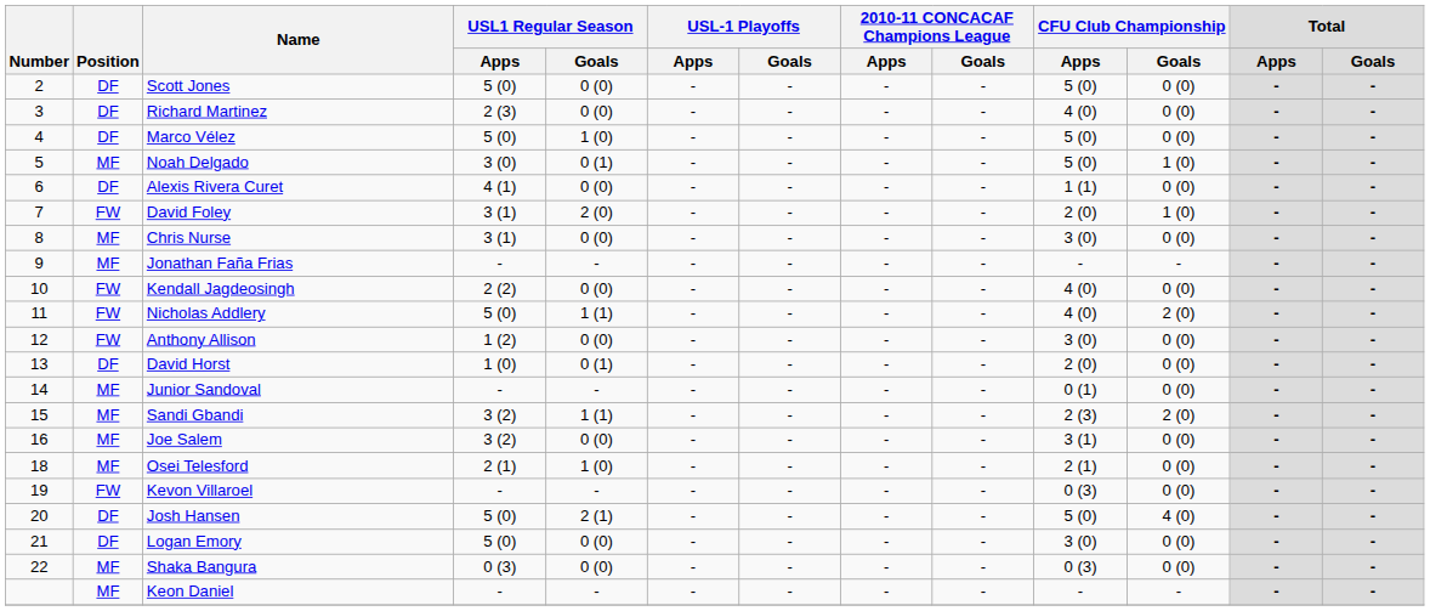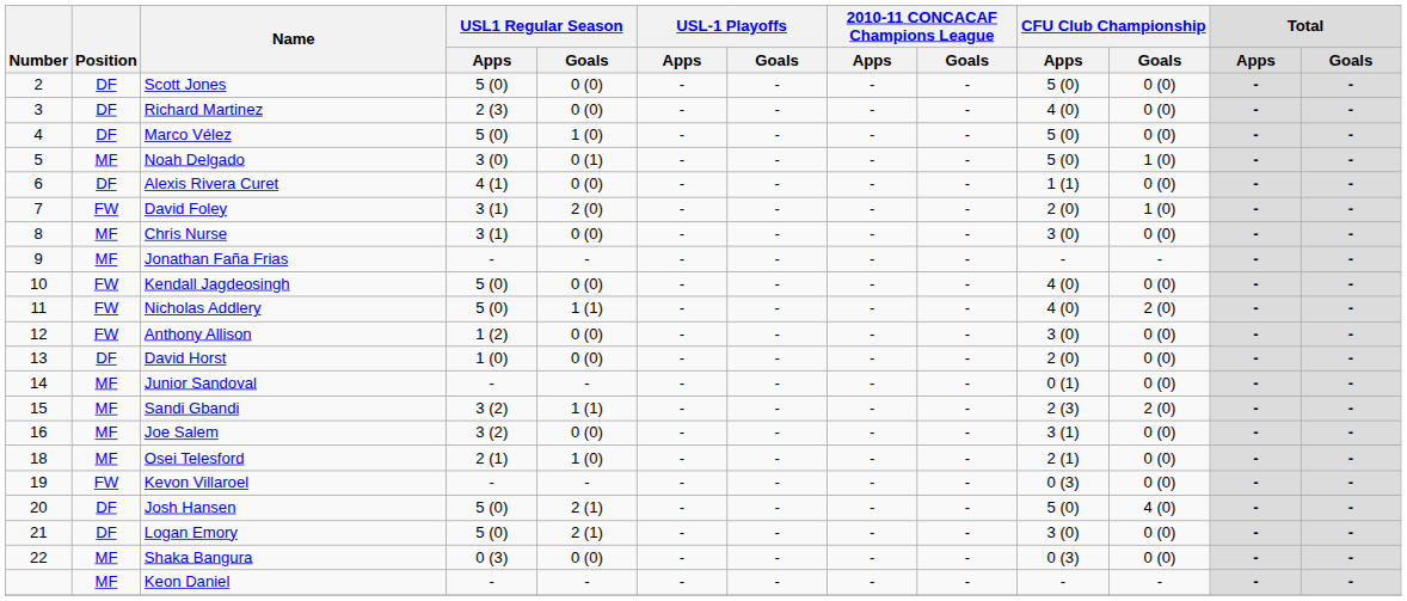 <table class="wikitable" style="text-align:center" width=90%>
 <tr>
 <th rowspan="2" valign="bottom">Number</th>
 <th rowspan="2" valign="bottom">Position</th>
 <th rowspan="2" width=25%>Name</th>
 <th colspan="2" width=15%><a href='#'>USL1 Regular Season</a></th>
 <th colspan="2" width=15%><a href='#'>USL-1 Playoffs</a></th>
 <th colspan="2" width=15%><a href='#'>2010-11 CONCACAF Champions League</a></th>
 <th colspan="2" width=15%><a href='#'>CFU Club Championship</a></th>
 <th colspan="2" width=15% style="background: #DCDCDC">Total</th>
 </tr>
 <tr>
 <th>Apps</th>
 <th>Goals</th>
 <th>Apps</th>
 <th>Goals</th>
 <th>Apps</th>
 <th>Goals</th>
 <th>Apps</th>
 <th>Goals</th>
 <th style="background: #DCDCDC">Apps</th>
 <th style="background: #DCDCDC">Goals</th>
 </tr>
 <tr>
 <td align="center">2</td>
 <td align="center"><a href='#'>DF</a></td>
 <td align=left> <a href='#'>Scott Jones</a></td>
 <td>5 (0)</td>
 <td>0 (0)</td>
 <td>-</td>
 <td>-</td>
 <td>-</td>
 <td>-</td>
 <td>5 (0)</td>
 <td>0 (0)</td>
 <td style="background: #DCDCDC"><strong>-</strong></td>
 <td style="background: #DCDCDC"><strong>-</strong></td>
 </tr>
 <tr>
 <td align="center">3</td>
 <td align="center"><a href='#'>DF</a></td>
 <td align=left> <a href='#'>Richard Martinez</a></td>
 <td>2 (3)</td>
 <td>0 (0)</td>
 <td>-</td>
 <td>-</td>
 <td>-</td>
 <td>-</td>
 <td>4 (0)</td>
 <td>0 (0)</td>
 <td style="background: #DCDCDC"><strong>-</strong></td>
 <td style="background: #DCDCDC"><strong>-</strong></td>
 </tr>
 <tr>
 <td align="center">4</td>
 <td align="center"><a href='#'>DF</a></td>
 <td align=left> <a href='#'>Marco Vélez</a></td>
 <td>5 (0)</td>
 <td>1 (0)</td>
 <td>-</td>
 <td>-</td>
 <td>-</td>
 <td>-</td>
 <td>5 (0)</td>
 <td>0 (0)</td>
 <td style="background: #DCDCDC"><strong>-</strong></td>
 <td style="background: #DCDCDC"><strong>-</strong></td>
 </tr>
 <tr>
 <td align="center">5</td>
 <td align="center"><a href='#'>MF</a></td>
 <td align=left> <a href='#'>Noah Delgado</a></td>
 <td>3 (0)</td>
 <td>0 (1)</td>
 <td>-</td>
 <td>-</td>
 <td>-</td>
 <td>-</td>
 <td>5 (0)</td>
 <td>1 (0)</td>
 <td style="background: #DCDCDC"><strong>-</strong></td>
 <td style="background: #DCDCDC"><strong>-</strong></td>
 </tr>
 <tr>
 <td align="center">6</td>
 <td align="center"><a href='#'>DF</a></td>
 <td align=left> <a href='#'>Alexis Rivera Curet</a></td>
 <td>4 (1)</td>
 <td>0 (0)</td>
 <td>-</td>
 <td>-</td>
 <td>-</td>
 <td>-</td>
 <td>1 (1)</td>
 <td>0 (0)</td>
 <td style="background: #DCDCDC"><strong>-</strong></td>
 <td style="background: #DCDCDC"><strong>-</strong></td>
 </tr>
 <tr>
 <td align="center">7</td>
 <td align="center"><a href='#'>FW</a></td>
 <td align=left> <a href='#'>David Foley</a></td>
 <td>3 (1)</td>
 <td>2 (0)</td>
 <td>-</td>
 <td>-</td>
 <td>-</td>
 <td>-</td>
 <td>2 (0)</td>
 <td>1 (0)</td>
 <td style="background: #DCDCDC"><strong>-</strong></td>
 <td style="background: #DCDCDC"><strong>-</strong></td>
 </tr>
 <tr>
 <td align="center">8</td>
 <td align="center"><a href='#'>MF</a></td>
 <td align=left> <a href='#'>Chris Nurse</a></td>
 <td>3 (1)</td>
 <td>0 (0)</td>
 <td>-</td>
 <td>-</td>
 <td>-</td>
 <td>-</td>
 <td>3 (0)</td>
 <td>0 (0)</td>
 <td style="background: #DCDCDC"><strong>-</strong></td>
 <td style="background: #DCDCDC"><strong>-</strong></td>
 </tr>
 <tr>
 <td align="center">9</td>
 <td align="center"><a href='#'>MF</a></td>
 <td align=left> <a href='#'>Jonathan Faña Frias</a></td>
 <td>-</td>
 <td>-</td>
 <td>-</td>
 <td>-</td>
 <td>-</td>
 <td>-</td>
 <td>-</td>
 <td>-</td>
 <td style="background: #DCDCDC"><strong>-</strong></td>
 <td style="background: #DCDCDC"><strong>-</strong></td>
 </tr>
 <tr>
 <td align="center">10</td>
 <td align="center"><a href='#'>FW</a></td>
 <td align=left> <a href='#'>Kendall Jagdeosingh</a></td>
-<td>2 (2)</td>
+<td>5 (0)</td>
 <td>0 (0)</td>
 <td>-</td>
 <td>-</td>
 <td>-</td>
 <td>-</td>
 <td>4 (0)</td>
 <td>0 (0)</td>
 <td style="background: #DCDCDC"><strong>-</strong></td>
 <td style="background: #DCDCDC"><strong>-</strong></td>
 </tr>
 <tr>
 <td align="center">11</td>
 <td align="center"><a href='#'>FW</a></td>
 <td align=left> <a href='#'>Nicholas Addlery</a></td>
 <td>5 (0)</td>
 <td>1 (1)</td>
 <td>-</td>
 <td>-</td>
 <td>-</td>
 <td>-</td>
 <td>4 (0)</td>
 <td>2 (0)</td>
 <td style="background: #DCDCDC"><strong>-</strong></td>
 <td style="background: #DCDCDC"><strong>-</strong></td>
 </tr>
 <tr>
 <td align="center">12</td>
 <td align="center"><a href='#'>FW</a></td>
 <td align=left> <a href='#'>Anthony Allison</a></td>
 <td>1 (2)</td>
 <td>0 (0)</td>
 <td>-</td>
 <td>-</td>
 <td>-</td>
 <td>-</td>
 <td>3 (0)</td>
 <td>0 (0)</td>
 <td style="background: #DCDCDC"><strong>-</strong></td>
 <td style="background: #DCDCDC"><strong>-</strong></td>
 </tr>
 <tr>
 <td align="center">13</td>
 <td align="center"><a href='#'>DF</a></td>
 <td align=left> <a href='#'>David Horst</a></td>
 <td>1 (0)</td>
-<td>0 (1)</td>
+<td>0 (0)</td>
 <td>-</td>
 <td>-</td>
 <td>-</td>
 <td>-</td>
 <td>2 (0)</td>
 <td>0 (0)</td>
 <td style="background: #DCDCDC"><strong>-</strong></td>
 <td style="background: #DCDCDC"><strong>-</strong></td>
 </tr>
 <tr>
 <td align="center">14</td>
 <td align="center"><a href='#'>MF</a></td>
 <td align=left> <a href='#'>Junior Sandoval</a></td>
 <td>-</td>
 <td>-</td>
 <td>-</td>
 <td>-</td>
 <td>-</td>
 <td>-</td>
 <td>0 (1)</td>
 <td>0 (0)</td>
 <td style="background: #DCDCDC"><strong>-</strong></td>
 <td style="background: #DCDCDC"><strong>-</strong></td>
 </tr>
 <tr>
 <td align="center">15</td>
 <td align="center"><a href='#'>MF</a></td>
 <td align=left> <a href='#'>Sandi Gbandi</a></td>
 <td>3 (2)</td>
 <td>1 (1)</td>
 <td>-</td>
 <td>-</td>
 <td>-</td>
 <td>-</td>
 <td>2 (3)</td>
 <td>2 (0)</td>
 <td style="background: #DCDCDC"><strong>-</strong></td>
 <td style="background: #DCDCDC"><strong>-</strong></td>
 </tr>
 <tr>
 <td align="center">16</td>
 <td align="center"><a href='#'>MF</a></td>
 <td align=left> <a href='#'>Joe Salem</a></td>
 <td>3 (2)</td>
 <td>0 (0)</td>
 <td>-</td>
 <td>-</td>
 <td>-</td>
 <td>-</td>
 <td>3 (1)</td>
 <td>0 (0)</td>
 <td style="background: #DCDCDC"><strong>-</strong></td>
 <td style="background: #DCDCDC"><strong>-</strong></td>
 </tr>
 <tr>
 <td align="center">18</td>
 <td align="center"><a href='#'>MF</a></td>
 <td align=left> <a href='#'>Osei Telesford</a></td>
 <td>2 (1)</td>
 <td>1 (0)</td>
 <td>-</td>
 <td>-</td>
 <td>-</td>
 <td>-</td>
 <td>2 (1)</td>
 <td>0 (0)</td>
 <td style="background: #DCDCDC"><strong>-</strong></td>
 <td style="background: #DCDCDC"><strong>-</strong></td>
 </tr>
 <tr>
 <td align="center">19</td>
 <td align="center"><a href='#'>FW</a></td>
 <td align=left> <a href='#'>Kevon Villaroel</a></td>
 <td>-</td>
 <td>-</td>
 <td>-</td>
 <td>-</td>
 <td>-</td>
 <td>-</td>
 <td>0 (3)</td>
 <td>0 (0)</td>
 <td style="background: #DCDCDC"><strong>-</strong></td>
 <td style="background: #DCDCDC"><strong>-</strong></td>
 </tr>
 <tr>
 <td align="center">20</td>
 <td align="center"><a href='#'>DF</a></td>
 <td align=left> <a href='#'>Josh Hansen</a></td>
 <td>5 (0)</td>
 <td>2 (1)</td>
 <td>-</td>
 <td>-</td>
 <td>-</td>
 <td>-</td>
 <td>5 (0)</td>
 <td>4 (0)</td>
 <td style="background: #DCDCDC"><strong>-</strong></td>
 <td style="background: #DCDCDC"><strong>-</strong></td>
 </tr>
 <tr>
 <td align="center">21</td>
 <td align="center"><a href='#'>DF</a></td>
 <td align=left> <a href='#'>Logan Emory</a></td>
 <td>5 (0)</td>
-<td>0 (0)</td>
+<td>2 (1)</td>
 <td>-</td>
 <td>-</td>
 <td>-</td>
 <td>-</td>
 <td>3 (0)</td>
 <td>0 (0)</td>
 <td style="background: #DCDCDC"><strong>-</strong></td>
 <td style="background: #DCDCDC"><strong>-</strong></td>
 </tr>
 <tr>
 <td align="center">22</td>
 <td align="center"><a href='#'>MF</a></td>
 <td align=left> <a href='#'>Shaka Bangura</a></td>
 <td>0 (3)</td>
 <td>0 (0)</td>
 <td>-</td>
 <td>-</td>
 <td>-</td>
 <td>-</td>
 <td>0 (3)</td>
 <td>0 (0)</td>
 <td style="background: #DCDCDC"><strong>-</strong></td>
 <td style="background: #DCDCDC"><strong>-</strong></td>
 </tr>
 <tr>
 <td align="center"></td>
 <td align="center"><a href='#'>MF</a></td>
 <td align=left> <a href='#'>Keon Daniel</a></td>
 <td>-</td>
 <td>-</td>
 <td>-</td>
 <td>-</td>
 <td>-</td>
 <td>-</td>
 <td>-</td>
 <td>-</td>
 <td style="background: #DCDCDC"><strong>-</strong></td>
 <td style="background: #DCDCDC"><strong>-</strong></td>
 </tr>
 <tr>
 </tr>
 </table>
